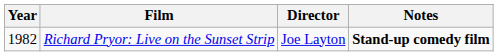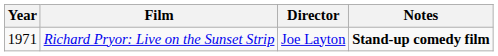 <table class="wikitable">
 <tr>
 <th>Year</th>
 <th>Film</th>
 <th>Director</th>
 <th>Notes</th>
 </tr>
 <tr>
-<td>1982</td>
+<td>1971</td>
 <td><em><a href='#'>Richard Pryor: Live on the Sunset Strip</a></em></td>
 <td><a href='#'>Joe Layton</a></td>
 <td><strong>Stand-up comedy film</strong></td>
 </tr>
 </table>
